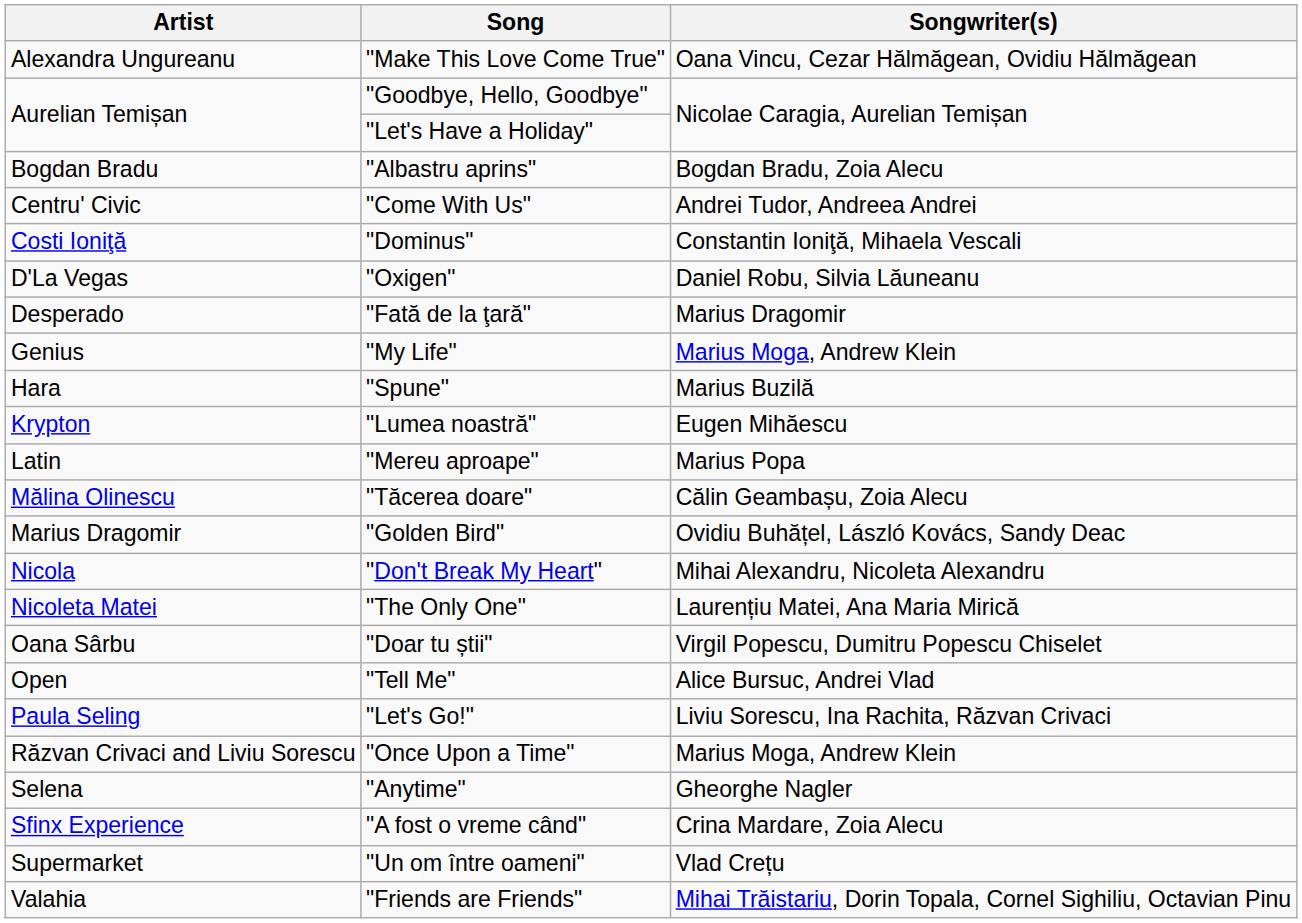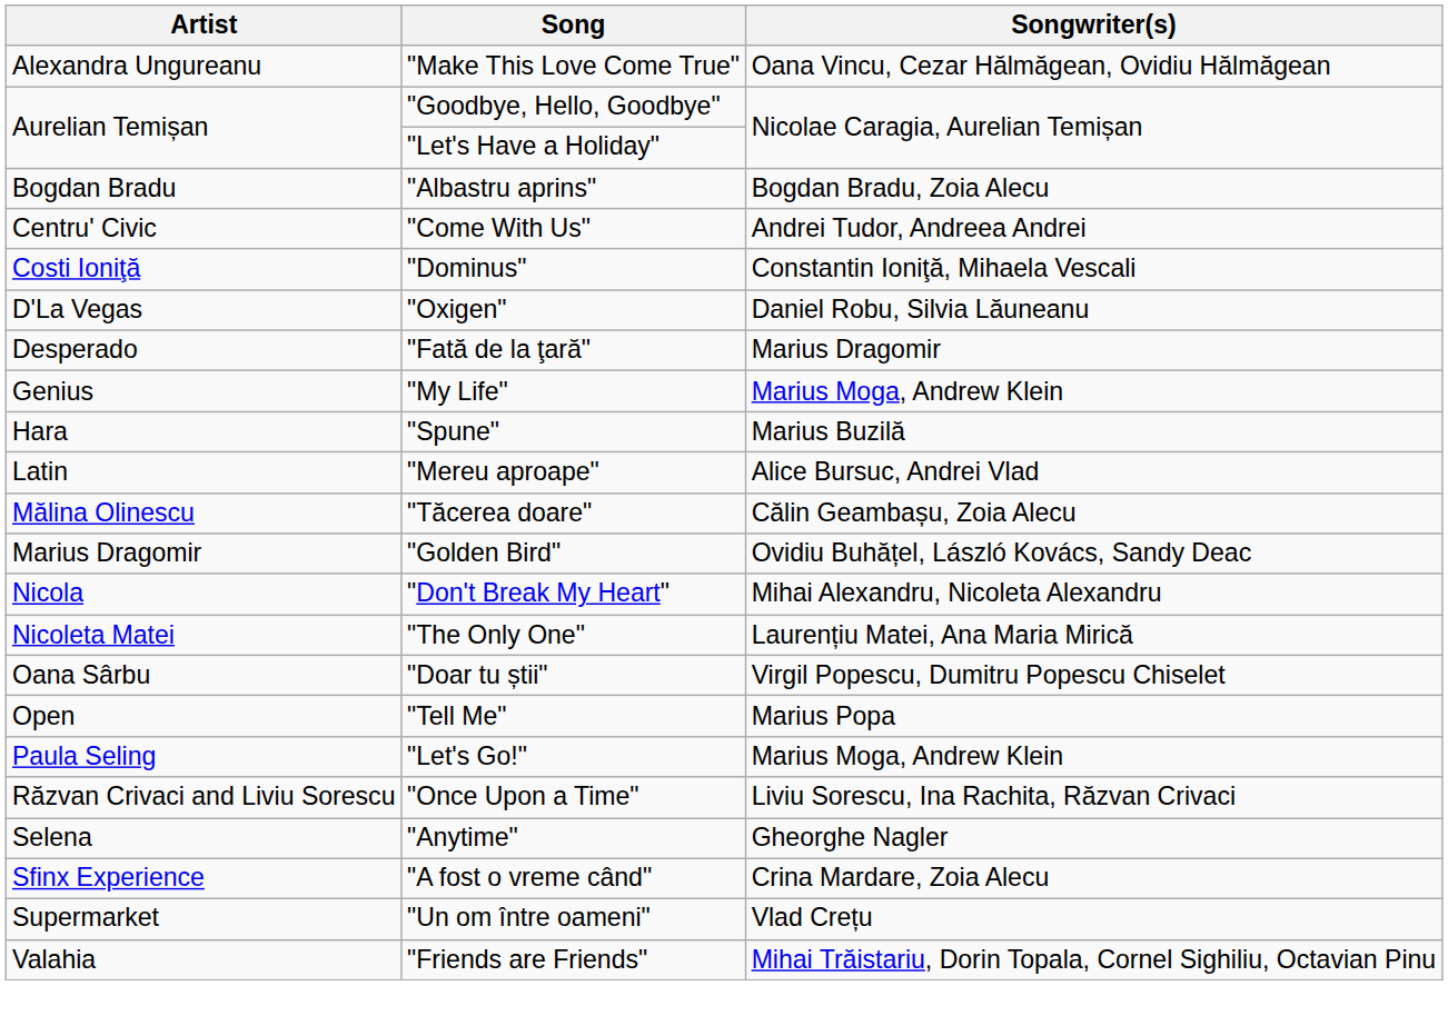 <table class="sortable wikitable" style="margin: 1em auto 1em auto; text-align:left">
 <tr>
 <th>Artist</th>
 <th>Song</th>
 <th>Songwriter(s)</th>
 </tr>
 <tr>
 <td>Alexandra Ungureanu</td>
 <td>"Make This Love Come True"</td>
 <td>Oana Vincu, Cezar Hălmăgean, Ovidiu Hălmăgean</td>
 </tr>
 <tr>
 <td rowspan="2">Aurelian Temișan</td>
 <td>"Goodbye, Hello, Goodbye"</td>
 <td rowspan="2">Nicolae Caragia, Aurelian Temișan</td>
 </tr>
 <tr>
 <td>"Let's Have a Holiday"</td>
 </tr>
 <tr>
 <td>Bogdan Bradu</td>
 <td>"Albastru aprins"</td>
 <td>Bogdan Bradu, Zoia Alecu</td>
 </tr>
 <tr>
 <td>Centru' Civic</td>
 <td>"Come With Us"</td>
 <td>Andrei Tudor, Andreea Andrei</td>
 </tr>
 <tr>
 <td><a href='#'>Costi Ioniţă</a></td>
 <td>"Dominus"</td>
 <td>Constantin Ioniţă, Mihaela Vescali</td>
 </tr>
 <tr>
 <td>D'La Vegas</td>
 <td>"Oxigen"</td>
 <td>Daniel Robu, Silvia Lăuneanu</td>
 </tr>
 <tr>
 <td>Desperado</td>
 <td>"Fată de la ţară"</td>
 <td>Marius Dragomir</td>
 </tr>
 <tr>
 <td>Genius</td>
 <td>"My Life"</td>
 <td><a href='#'>Marius Moga</a>, Andrew Klein</td>
 </tr>
 <tr>
 <td>Hara</td>
 <td>"Spune"</td>
 <td>Marius Buzilă</td>
 </tr>
 <tr>
-<td><a href='#'>Krypton</a></td>
-<td>"Lumea noastră"</td>
-<td>Eugen Mihăescu</td>
-</tr>
-<tr>
 <td>Latin </td>
 <td>"Mereu aproape"</td>
-<td>Marius Popa</td>
+<td>Alice Bursuc, Andrei Vlad</td>
 </tr>
 <tr>
 <td><a href='#'>Mălina Olinescu</a></td>
 <td>"Tăcerea doare"</td>
 <td>Călin Geambașu, Zoia Alecu</td>
 </tr>
 <tr>
 <td>Marius Dragomir</td>
 <td>"Golden Bird"</td>
 <td>Ovidiu Buhățel, László Kovács, Sandy Deac</td>
 </tr>
 <tr>
 <td><a href='#'>Nicola</a></td>
 <td>"<a href='#'>Don't Break My Heart</a>"</td>
 <td>Mihai Alexandru, Nicoleta Alexandru</td>
 </tr>
 <tr>
 <td><a href='#'>Nicoleta Matei</a></td>
 <td>"The Only One"</td>
 <td>Laurențiu Matei, Ana Maria Mirică</td>
 </tr>
 <tr>
 <td>Oana Sârbu</td>
 <td>"Doar tu știi"</td>
 <td>Virgil Popescu, Dumitru Popescu Chiselet</td>
 </tr>
 <tr>
 <td>Open</td>
 <td>"Tell Me"</td>
-<td>Alice Bursuc, Andrei Vlad</td>
+<td>Marius Popa</td>
 </tr>
 <tr>
 <td><a href='#'>Paula Seling</a></td>
 <td>"Let's Go!"</td>
-<td>Liviu Sorescu, Ina Rachita, Răzvan Crivaci</td>
+<td>Marius Moga, Andrew Klein</td>
 </tr>
 <tr>
 <td>Răzvan Crivaci and Liviu Sorescu</td>
 <td>"Once Upon a Time"</td>
-<td>Marius Moga, Andrew Klein</td>
+<td>Liviu Sorescu, Ina Rachita, Răzvan Crivaci</td>
 </tr>
 <tr>
 <td>Selena</td>
 <td>"Anytime"</td>
 <td>Gheorghe Nagler</td>
 </tr>
 <tr>
 <td><a href='#'>Sfinx Experience</a></td>
 <td>"A fost o vreme când"</td>
 <td>Crina Mardare, Zoia Alecu</td>
 </tr>
 <tr>
 <td>Supermarket</td>
 <td>"Un om între oameni"</td>
 <td>Vlad Crețu</td>
 </tr>
 <tr>
 <td>Valahia</td>
 <td>"Friends are Friends"</td>
 <td><a href='#'>Mihai Trăistariu</a>, Dorin Topala, Cornel Sighiliu, Octavian Pinu</td>
 </tr>
 </table>
